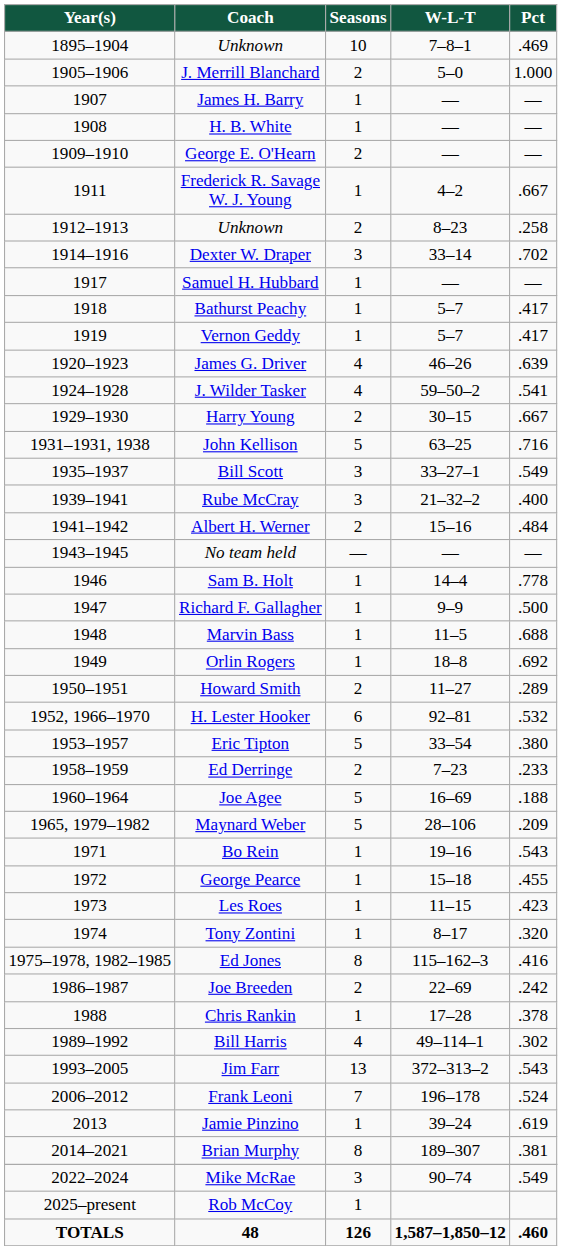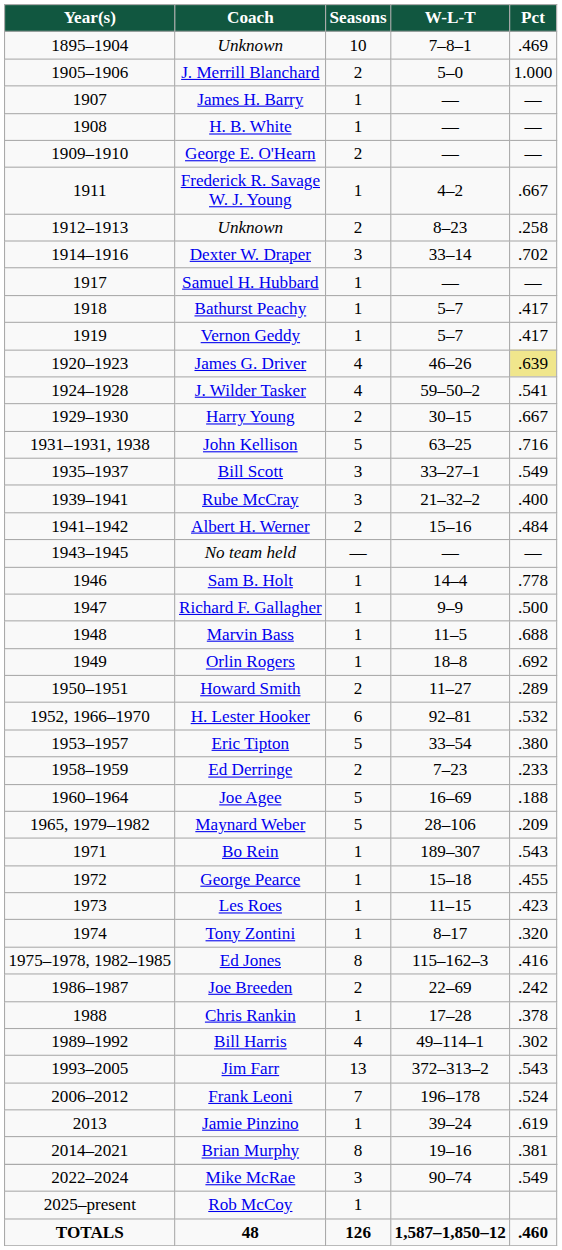 <table class="wikitable" style="text-align:center">
 <tr>
 <th style="background:#115740; color:white;">Year(s)</th>
 <th style="background:#115740; color:white;">Coach</th>
 <th style="background:#115740; color:white;">Seasons</th>
 <th style="background:#115740; color:white;">W-L-T</th>
 <th style="background:#115740; color:white;">Pct</th>
 </tr>
 <tr>
 <td>1895–1904</td>
 <td><em>Unknown</em></td>
 <td>10</td>
 <td>7–8–1</td>
 <td>.469</td>
 </tr>
 <tr>
 <td>1905–1906</td>
 <td><a href='#'>J. Merrill Blanchard</a></td>
 <td>2</td>
 <td>5–0</td>
 <td>1.000</td>
 </tr>
 <tr>
 <td>1907</td>
 <td><a href='#'>James H. Barry</a></td>
 <td>1</td>
 <td>—</td>
 <td>—</td>
 </tr>
 <tr>
 <td>1908</td>
 <td><a href='#'>H. B. White</a></td>
 <td>1</td>
 <td>—</td>
 <td>—</td>
 </tr>
 <tr>
 <td>1909–1910</td>
 <td><a href='#'>George E. O'Hearn</a></td>
 <td>2</td>
 <td>—</td>
 <td>—</td>
 </tr>
 <tr>
 <td>1911</td>
 <td><a href='#'>Frederick R. Savage</a><br> <a href='#'>W. J. Young</a></td>
 <td>1</td>
 <td>4–2</td>
 <td>.667</td>
 </tr>
 <tr>
 <td>1912–1913</td>
 <td><em>Unknown</em></td>
 <td>2</td>
 <td>8–23</td>
 <td>.258</td>
 </tr>
 <tr>
 <td>1914–1916</td>
 <td><a href='#'>Dexter W. Draper</a></td>
 <td>3</td>
 <td>33–14</td>
 <td>.702</td>
 </tr>
 <tr>
 <td>1917</td>
 <td><a href='#'>Samuel H. Hubbard</a></td>
 <td>1</td>
 <td>—</td>
 <td>—</td>
 </tr>
 <tr>
 <td>1918</td>
 <td><a href='#'>Bathurst Peachy</a></td>
 <td>1</td>
 <td>5–7</td>
 <td>.417</td>
 </tr>
 <tr>
 <td>1919</td>
 <td><a href='#'>Vernon Geddy</a></td>
 <td>1</td>
 <td>5–7</td>
 <td>.417</td>
 </tr>
 <tr>
 <td>1920–1923</td>
 <td><a href='#'>James G. Driver</a></td>
 <td>4</td>
 <td>46–26</td>
-<td>.639</td>
+<td style="background: khaki;">.639</td>
 </tr>
 <tr>
 <td>1924–1928</td>
 <td><a href='#'>J. Wilder Tasker</a></td>
 <td>4</td>
 <td>59–50–2</td>
 <td>.541</td>
 </tr>
 <tr>
 <td>1929–1930</td>
 <td><a href='#'>Harry Young</a></td>
 <td>2</td>
 <td>30–15</td>
 <td>.667</td>
 </tr>
 <tr>
 <td>1931–1931, 1938</td>
 <td><a href='#'>John Kellison</a></td>
 <td>5</td>
 <td>63–25</td>
 <td>.716</td>
 </tr>
 <tr>
 <td>1935–1937</td>
 <td><a href='#'>Bill Scott</a></td>
 <td>3</td>
 <td>33–27–1</td>
 <td>.549</td>
 </tr>
 <tr>
 <td>1939–1941</td>
 <td><a href='#'>Rube McCray</a></td>
 <td>3</td>
 <td>21–32–2</td>
 <td>.400</td>
 </tr>
 <tr>
 <td>1941–1942</td>
 <td><a href='#'>Albert H. Werner</a></td>
 <td>2</td>
 <td>15–16</td>
 <td>.484</td>
 </tr>
 <tr>
 <td>1943–1945</td>
 <td><em>No team held</em></td>
 <td>—</td>
 <td>—</td>
 <td>—</td>
 </tr>
 <tr>
 <td>1946</td>
 <td><a href='#'>Sam B. Holt</a></td>
 <td>1</td>
 <td>14–4</td>
 <td>.778</td>
 </tr>
 <tr>
 <td>1947</td>
 <td><a href='#'>Richard F. Gallagher</a></td>
 <td>1</td>
 <td>9–9</td>
 <td>.500</td>
 </tr>
 <tr>
 <td>1948</td>
 <td><a href='#'>Marvin Bass</a></td>
 <td>1</td>
 <td>11–5</td>
 <td>.688</td>
 </tr>
 <tr>
 <td>1949</td>
 <td><a href='#'>Orlin Rogers</a></td>
 <td>1</td>
 <td>18–8</td>
 <td>.692</td>
 </tr>
 <tr>
 <td>1950–1951</td>
 <td><a href='#'>Howard Smith</a></td>
 <td>2</td>
 <td>11–27</td>
 <td>.289</td>
 </tr>
 <tr>
 <td>1952, 1966–1970</td>
 <td><a href='#'>H. Lester Hooker</a></td>
 <td>6</td>
 <td>92–81</td>
 <td>.532</td>
 </tr>
 <tr>
 <td>1953–1957</td>
 <td><a href='#'>Eric Tipton</a></td>
 <td>5</td>
 <td>33–54</td>
 <td>.380</td>
 </tr>
 <tr>
 <td>1958–1959</td>
 <td><a href='#'>Ed Derringe</a></td>
 <td>2</td>
 <td>7–23</td>
 <td>.233</td>
 </tr>
 <tr>
 <td>1960–1964</td>
 <td><a href='#'>Joe Agee</a></td>
 <td>5</td>
 <td>16–69</td>
 <td>.188</td>
 </tr>
 <tr>
 <td>1965, 1979–1982</td>
 <td><a href='#'>Maynard Weber</a></td>
 <td>5</td>
 <td>28–106</td>
 <td>.209</td>
 </tr>
 <tr>
 <td>1971</td>
 <td><a href='#'>Bo Rein</a></td>
 <td>1</td>
-<td>19–16</td>
+<td>189–307</td>
 <td>.543</td>
 </tr>
 <tr>
 <td>1972</td>
 <td><a href='#'>George Pearce</a></td>
 <td>1</td>
 <td>15–18</td>
 <td>.455</td>
 </tr>
 <tr>
 <td>1973</td>
 <td><a href='#'>Les Roes</a></td>
 <td>1</td>
 <td>11–15</td>
 <td>.423</td>
 </tr>
 <tr>
 <td>1974</td>
 <td><a href='#'>Tony Zontini</a></td>
 <td>1</td>
 <td>8–17</td>
 <td>.320</td>
 </tr>
 <tr>
 <td>1975–1978, 1982–1985</td>
 <td><a href='#'>Ed Jones</a></td>
 <td>8</td>
 <td>115–162–3</td>
 <td>.416</td>
 </tr>
 <tr>
 <td>1986–1987</td>
 <td><a href='#'>Joe Breeden</a></td>
 <td>2</td>
 <td>22–69</td>
 <td>.242</td>
 </tr>
 <tr>
 <td>1988</td>
 <td><a href='#'>Chris Rankin</a></td>
 <td>1</td>
 <td>17–28</td>
 <td>.378</td>
 </tr>
 <tr>
 <td>1989–1992</td>
 <td><a href='#'>Bill Harris</a></td>
 <td>4</td>
 <td>49–114–1</td>
 <td>.302</td>
 </tr>
 <tr>
 <td>1993–2005</td>
 <td><a href='#'>Jim Farr</a></td>
 <td>13</td>
 <td>372–313–2</td>
 <td>.543</td>
 </tr>
 <tr>
 <td>2006–2012</td>
 <td><a href='#'>Frank Leoni</a></td>
 <td>7</td>
 <td>196–178</td>
 <td>.524</td>
 </tr>
 <tr>
 <td>2013</td>
 <td><a href='#'>Jamie Pinzino</a></td>
 <td>1</td>
 <td>39–24</td>
 <td>.619</td>
 </tr>
 <tr>
 <td>2014–2021</td>
 <td><a href='#'>Brian Murphy</a></td>
 <td>8</td>
-<td>189–307</td>
+<td>19–16</td>
 <td>.381</td>
 </tr>
 <tr style="background:#115740; color:white; font-weight:bold;">
 </tr>
 <tr>
 <td>2022–2024</td>
 <td><a href='#'>Mike McRae</a></td>
 <td>3</td>
 <td>90–74</td>
 <td>.549</td>
 </tr>
 <tr>
 <td>2025–present</td>
 <td><a href='#'>Rob McCoy</a></td>
 <td>1</td>
 <td></td>
 <td></td>
 </tr>
 <tr>
 <td><strong>TOTALS</strong></td>
 <td><strong>48</strong></td>
 <td><strong>126</strong></td>
 <td><strong>1,587–1,850–12</strong></td>
 <td><strong>.460</strong></td>
 </tr>
 </table>
